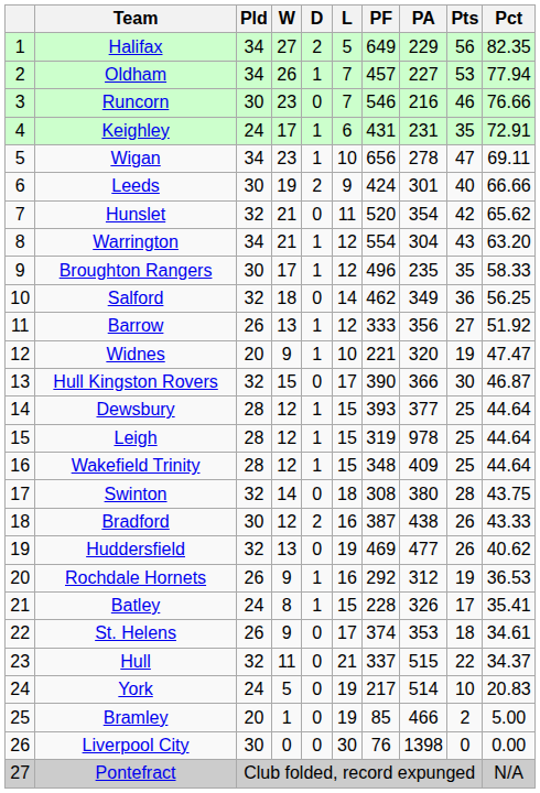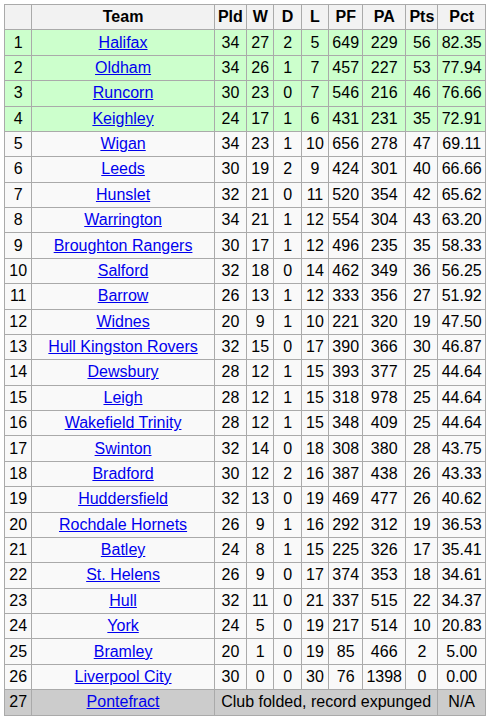 <table class="wikitable" style="text-align:center;">
 <tr>
 <th width=20 abbr="Position"></th>
 <th width=175>Team</th>
 <th width=20 abbr="Played">Pld</th>
 <th width=20 abbr="Won">W</th>
 <th width=20 abbr="Drawn">D</th>
 <th width=20 abbr="Lost">L</th>
 <th width=20 abbr="Points for">PF</th>
 <th width=20 abbr="Points against">PA</th>
 <th width=20 abbr="Points">Pts</th>
 <th width=20 abbr=”Win Percentage”>Pct</th>
 </tr>
 <tr>
 </tr>
 <tr style="background:#ccffcc;">
 <td>1</td>
 <td><a href='#'>Halifax</a></td>
 <td>34</td>
 <td>27</td>
 <td>2</td>
 <td>5</td>
 <td>649</td>
 <td>229</td>
 <td>56</td>
 <td>82.35</td>
 </tr>
 <tr style="background:#ccffcc;">
 <td>2</td>
 <td><a href='#'>Oldham</a></td>
 <td>34</td>
 <td>26</td>
 <td>1</td>
 <td>7</td>
 <td>457</td>
 <td>227</td>
 <td>53</td>
 <td>77.94</td>
 </tr>
 <tr style="background:#ccffcc;">
 <td>3</td>
 <td><a href='#'>Runcorn</a></td>
 <td>30</td>
 <td>23</td>
 <td>0</td>
 <td>7</td>
 <td>546</td>
 <td>216</td>
 <td>46</td>
 <td>76.66</td>
 </tr>
 <tr style="background:#ccffcc;">
 <td>4</td>
 <td><a href='#'>Keighley</a></td>
 <td>24</td>
 <td>17</td>
 <td>1</td>
 <td>6</td>
 <td>431</td>
 <td>231</td>
 <td>35</td>
 <td>72.91</td>
 </tr>
 <tr align=center style="background:">
 <td>5</td>
 <td><a href='#'>Wigan</a></td>
 <td>34</td>
 <td>23</td>
 <td>1</td>
 <td>10</td>
 <td>656</td>
 <td>278</td>
 <td>47</td>
 <td>69.11</td>
 </tr>
 <tr align=center style="background:">
 <td>6</td>
 <td><a href='#'>Leeds</a></td>
 <td>30</td>
 <td>19</td>
 <td>2</td>
 <td>9</td>
 <td>424</td>
 <td>301</td>
 <td>40</td>
 <td>66.66</td>
 </tr>
 <tr align=center style="background:">
 <td>7</td>
 <td><a href='#'>Hunslet</a></td>
 <td>32</td>
 <td>21</td>
 <td>0</td>
 <td>11</td>
 <td>520</td>
 <td>354</td>
 <td>42</td>
 <td>65.62</td>
 </tr>
 <tr align=center style="background:">
 <td>8</td>
 <td><a href='#'>Warrington</a></td>
 <td>34</td>
 <td>21</td>
 <td>1</td>
 <td>12</td>
 <td>554</td>
 <td>304</td>
 <td>43</td>
 <td>63.20</td>
 </tr>
 <tr align=center style="background:">
 <td>9</td>
 <td><a href='#'>Broughton Rangers</a></td>
 <td>30</td>
 <td>17</td>
 <td>1</td>
 <td>12</td>
 <td>496</td>
 <td>235</td>
 <td>35</td>
 <td>58.33</td>
 </tr>
 <tr align=center style="background:">
 <td>10</td>
 <td><a href='#'>Salford</a></td>
 <td>32</td>
 <td>18</td>
 <td>0</td>
 <td>14</td>
 <td>462</td>
 <td>349</td>
 <td>36</td>
 <td>56.25</td>
 </tr>
 <tr align=center style="background:">
 <td>11</td>
 <td><a href='#'>Barrow</a></td>
 <td>26</td>
 <td>13</td>
 <td>1</td>
 <td>12</td>
 <td>333</td>
 <td>356</td>
 <td>27</td>
 <td>51.92</td>
 </tr>
 <tr align=center style="background:">
 <td>12</td>
 <td><a href='#'>Widnes</a></td>
 <td>20</td>
 <td>9</td>
 <td>1</td>
 <td>10</td>
 <td>221</td>
 <td>320</td>
 <td>19</td>
-<td>47.47</td>
+<td>47.50</td>
 </tr>
 <tr align=center style="background:">
 <td>13</td>
 <td><a href='#'>Hull Kingston Rovers</a></td>
 <td>32</td>
 <td>15</td>
 <td>0</td>
 <td>17</td>
 <td>390</td>
 <td>366</td>
 <td>30</td>
 <td>46.87</td>
 </tr>
 <tr align=center style="background:">
 <td>14</td>
 <td><a href='#'>Dewsbury</a></td>
 <td>28</td>
 <td>12</td>
 <td>1</td>
 <td>15</td>
 <td>393</td>
 <td>377</td>
 <td>25</td>
 <td>44.64</td>
 </tr>
 <tr align=center style="background:">
 <td>15</td>
 <td><a href='#'>Leigh</a></td>
 <td>28</td>
 <td>12</td>
 <td>1</td>
 <td>15</td>
-<td>319</td>
+<td>318</td>
 <td>978</td>
 <td>25</td>
 <td>44.64</td>
 </tr>
 <tr align=center style="background:">
 <td>16</td>
 <td><a href='#'>Wakefield Trinity</a></td>
 <td>28</td>
 <td>12</td>
 <td>1</td>
 <td>15</td>
 <td>348</td>
 <td>409</td>
 <td>25</td>
 <td>44.64</td>
 </tr>
 <tr align=center style="background:">
 <td>17</td>
 <td><a href='#'>Swinton</a></td>
 <td>32</td>
 <td>14</td>
 <td>0</td>
 <td>18</td>
 <td>308</td>
 <td>380</td>
 <td>28</td>
 <td>43.75</td>
 </tr>
 <tr align=center style="background:">
 <td>18</td>
 <td><a href='#'>Bradford</a></td>
 <td>30</td>
 <td>12</td>
 <td>2</td>
 <td>16</td>
 <td>387</td>
 <td>438</td>
 <td>26</td>
 <td>43.33</td>
 </tr>
 <tr align=center style="background:">
 <td>19</td>
 <td><a href='#'>Huddersfield</a></td>
 <td>32</td>
 <td>13</td>
 <td>0</td>
 <td>19</td>
 <td>469</td>
 <td>477</td>
 <td>26</td>
 <td>40.62</td>
 </tr>
 <tr align=center style="background:">
 <td>20</td>
 <td><a href='#'>Rochdale Hornets</a></td>
 <td>26</td>
 <td>9</td>
 <td>1</td>
 <td>16</td>
 <td>292</td>
 <td>312</td>
 <td>19</td>
 <td>36.53</td>
 </tr>
 <tr align=center style="background:">
 <td>21</td>
 <td><a href='#'>Batley</a></td>
 <td>24</td>
 <td>8</td>
 <td>1</td>
 <td>15</td>
-<td>228</td>
+<td>225</td>
 <td>326</td>
 <td>17</td>
 <td>35.41</td>
 </tr>
 <tr align=center style="background:">
 <td>22</td>
 <td><a href='#'>St. Helens</a></td>
 <td>26</td>
 <td>9</td>
 <td>0</td>
 <td>17</td>
 <td>374</td>
 <td>353</td>
 <td>18</td>
 <td>34.61</td>
 </tr>
 <tr align=center style="background:">
 <td>23</td>
 <td><a href='#'>Hull</a></td>
 <td>32</td>
 <td>11</td>
 <td>0</td>
 <td>21</td>
 <td>337</td>
 <td>515</td>
 <td>22</td>
 <td>34.37</td>
 </tr>
 <tr align=center style="background:">
 <td>24</td>
 <td><a href='#'>York</a></td>
 <td>24</td>
 <td>5</td>
 <td>0</td>
 <td>19</td>
 <td>217</td>
 <td>514</td>
 <td>10</td>
 <td>20.83</td>
 </tr>
 <tr align=center style="background:">
 <td>25</td>
 <td><a href='#'>Bramley</a></td>
 <td>20</td>
 <td>1</td>
 <td>0</td>
 <td>19</td>
 <td>85</td>
 <td>466</td>
 <td>2</td>
 <td>5.00</td>
 </tr>
 <tr align=center style="background:">
 <td>26</td>
 <td><a href='#'>Liverpool City</a></td>
 <td>30</td>
 <td>0</td>
 <td>0</td>
 <td>30</td>
 <td>76</td>
 <td>1398</td>
 <td>0</td>
 <td>0.00</td>
 </tr>
 <tr style="background:#CCCCCC;">
 <td>27</td>
 <td><a href='#'>Pontefract</a></td>
 <td colspan=7>Club folded, record expunged</td>
 <td>N/A</td>
 </tr>
 <tr --->
 </tr>
 </table>
